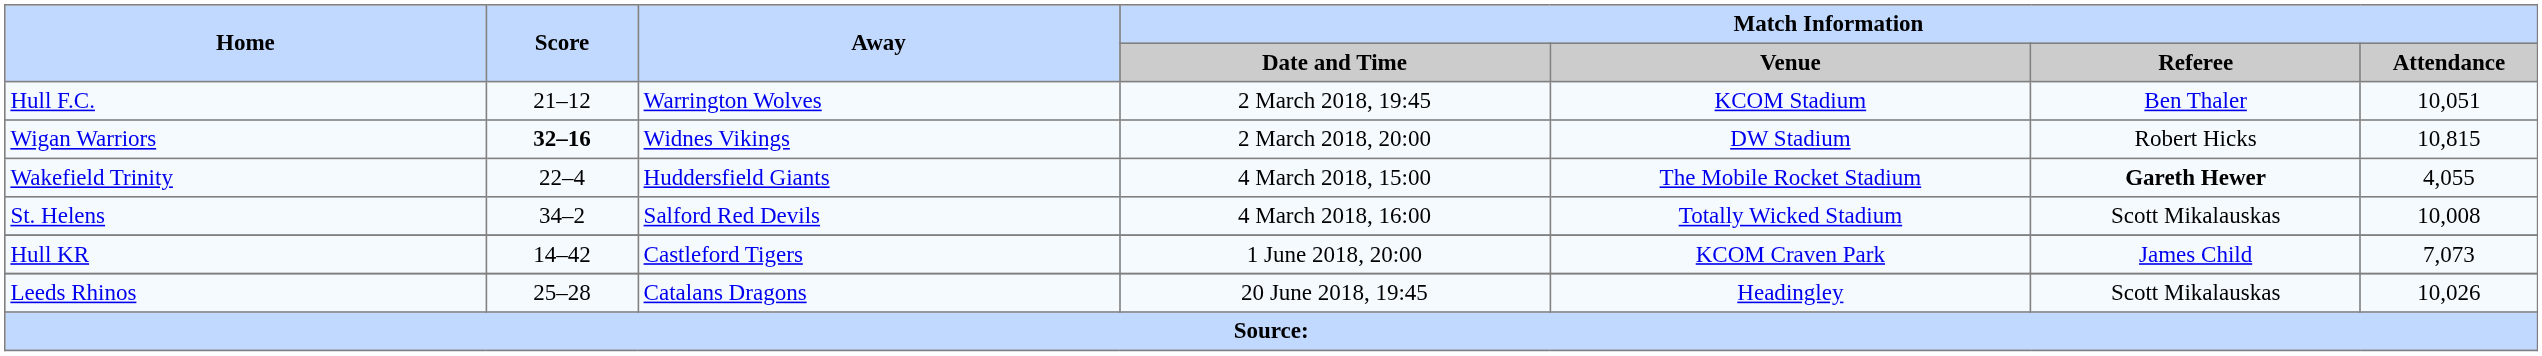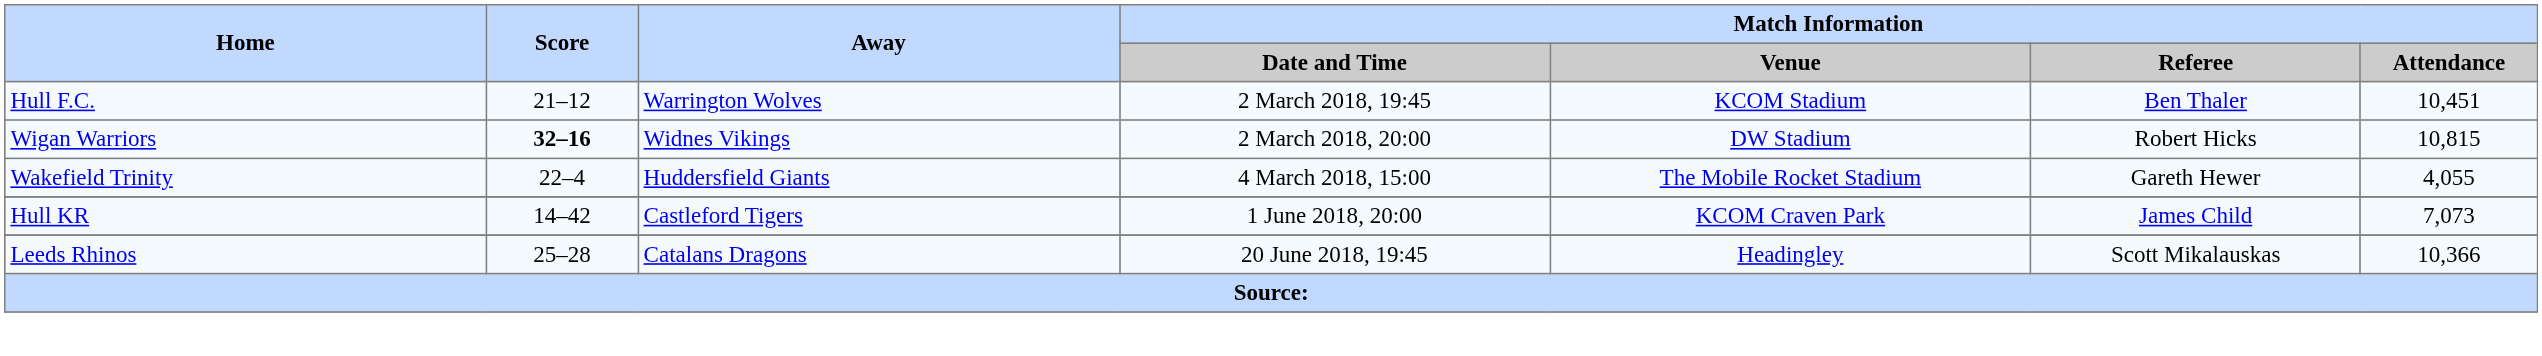 <table border=1 style="border-collapse:collapse; font-size:90%; text-align:center;" cellpadding=3 cellspacing=0 width=100%>
 <tr bgcolor=#C1D8FF>
 <th rowspan=2 width=19%>Home</th>
 <th rowspan=2 width=6%>Score</th>
 <th rowspan=2 width=19%>Away</th>
 <th colspan=4>Match Information</th>
 </tr>
 <tr bgcolor=#CCCCCC>
 <th width=17%>Date and Time</th>
 <th width=19%>Venue</th>
 <th width=13%>Referee</th>
 <th width=7%>Attendance</th>
 </tr>
 <tr bgcolor=#F5FAFF>
 <td align=left> <a href='#'>Hull F.C.</a></td>
 <td>21–12</td>
 <td align=left> <a href='#'>Warrington Wolves</a></td>
 <td>2 March 2018, 19:45</td>
 <td><a href='#'>KCOM Stadium</a></td>
 <td><a href='#'>Ben Thaler</a></td>
-<td>10,051</td>
+<td>10,451</td>
 </tr>
 <tr bgcolor=#F5FAFF>
 <td align=left> <a href='#'>Wigan Warriors</a></td>
 <td><strong>32–16</strong></td>
 <td align=left> <a href='#'>Widnes Vikings</a></td>
 <td>2 March 2018, 20:00</td>
 <td><a href='#'>DW Stadium</a></td>
 <td>Robert Hicks</td>
 <td>10,815</td>
 </tr>
 <tr bgcolor=#F5FAFF>
 <td align=left> <a href='#'>Wakefield Trinity</a></td>
 <td>22–4</td>
 <td align=left> <a href='#'>Huddersfield Giants</a></td>
 <td>4 March 2018, 15:00</td>
 <td><a href='#'>The Mobile Rocket Stadium</a></td>
-<td><strong>Gareth Hewer</strong></td>
+<td>Gareth Hewer</td>
 <td>4,055</td>
-</tr>
-<tr bgcolor=#F5FAFF>
-<td align=left> <a href='#'>St. Helens</a></td>
-<td>34–2</td>
-<td align=left> <a href='#'>Salford Red Devils</a></td>
-<td>4 March 2018, 16:00</td>
-<td><a href='#'>Totally Wicked Stadium</a></td>
-<td>Scott Mikalauskas</td>
-<td>10,008</td>
 </tr>
 <tr>
 </tr>
 <tr bgcolor=#F5FAFF>
 <td align=left> <a href='#'>Hull KR</a></td>
 <td>14–42</td>
 <td align=left> <a href='#'>Castleford Tigers</a></td>
 <td>1 June 2018, 20:00</td>
 <td><a href='#'>KCOM Craven Park</a></td>
 <td><a href='#'>James Child</a></td>
 <td>7,073</td>
 </tr>
 <tr>
 </tr>
 <tr bgcolor=#F5FAFF>
 <td align=left> <a href='#'>Leeds Rhinos</a></td>
 <td>25–28</td>
 <td align=left> <a href='#'>Catalans Dragons</a></td>
 <td>20 June 2018, 19:45</td>
 <td><a href='#'>Headingley</a></td>
 <td>Scott Mikalauskas</td>
-<td>10,026</td>
+<td>10,366</td>
 </tr>
 <tr style="background:#c1d8ff;">
 <th colspan=7>Source:</th>
 </tr>
 </table>
